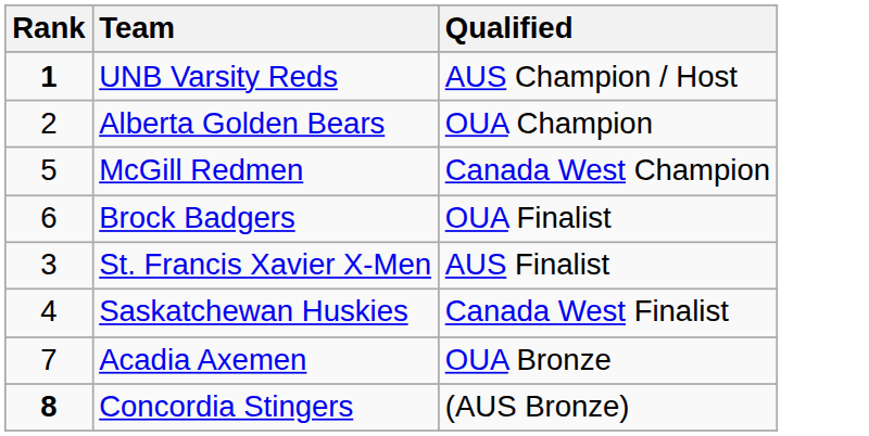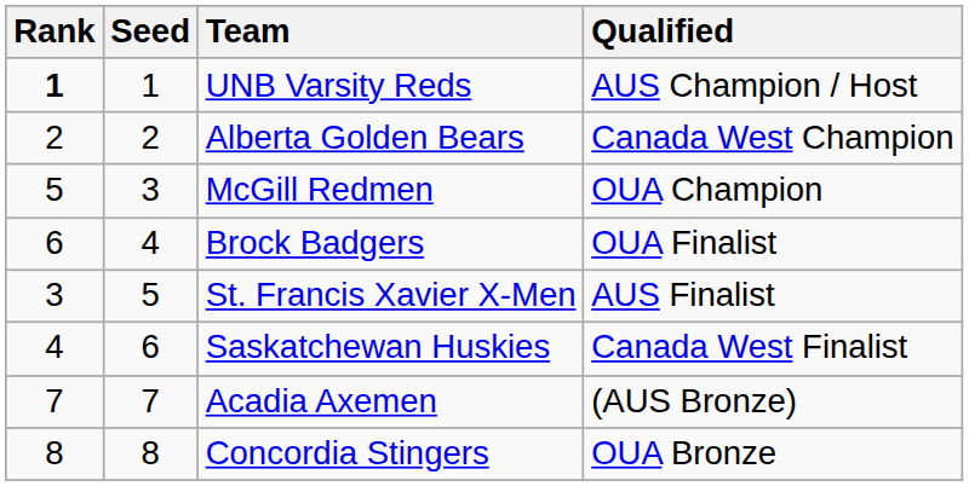 <table class="wikitable sortable" style="text-align: center;">
 <tr style="background:#efefef; text-align:center;">
 <th style="text-align:left">Rank</th>
+<th style="text-align:left">Seed</th>
 <th style="text-align:left">Team</th>
 <th style="text-align:left">Qualified</th>
 </tr>
 <tr style="text-align:center">
 <td style="text-align:center"><strong>1</strong></td>
+<td style="text-align:center">1</td>
 <td style="text-align:left"><a href='#'>UNB Varsity Reds</a></td>
 <td style="text-align:left"><a href='#'>AUS</a> Champion / Host</td>
 </tr>
 <tr style="text-align:center">
 <td style="text-align:center">2</td>
+<td style="text-align:center">2</td>
 <td style="text-align:left"><a href='#'>Alberta Golden Bears</a></td>
+<td style="text-align:left"><a href='#'>Canada West</a> Champion</td>
+</tr>
+<tr style="text-align:center">
+<td style="text-align:center">5</td>
+<td style="text-align:center">3</td>
+<td style="text-align:left"><a href='#'>McGill Redmen</a></td>
 <td style="text-align:left"><a href='#'>OUA</a> Champion</td>
 </tr>
 <tr style="text-align:center">
-<td style="text-align:center">5</td>
-<td style="text-align:left"><a href='#'>McGill Redmen</a></td>
-<td style="text-align:left"><a href='#'>Canada West</a> Champion</td>
-</tr>
-<tr style="text-align:center">
 <td style="text-align:center">6</td>
+<td style="text-align:center">4</td>
 <td style="text-align:left"><a href='#'>Brock Badgers</a></td>
 <td style="text-align:left"><a href='#'>OUA</a> Finalist</td>
 </tr>
 <tr style="text-align:center">
 <td style="text-align:center">3</td>
+<td style="text-align:center">5</td>
 <td style="text-align:left"><a href='#'>St. Francis Xavier X-Men</a></td>
 <td style="text-align:left"><a href='#'>AUS</a> Finalist</td>
 </tr>
 <tr style="text-align:center">
 <td style="text-align:center">4</td>
+<td style="text-align:center">6</td>
 <td style="text-align:left"><a href='#'>Saskatchewan Huskies</a></td>
 <td style="text-align:left"><a href='#'>Canada West</a> Finalist</td>
 </tr>
 <tr style="text-align:center">
 <td style="text-align:center">7</td>
+<td style="text-align:center">7</td>
 <td style="text-align:left"><a href='#'>Acadia Axemen</a></td>
+<td style="text-align:left">(AUS Bronze)</td>
+</tr>
+<tr style="text-align:center">
+<td style="text-align:center">8</td>
+<td style="text-align:center">8</td>
+<td style="text-align:left"><a href='#'>Concordia Stingers</a></td>
 <td style="text-align:left"><a href='#'>OUA</a> Bronze</td>
 </tr>
-<tr style="text-align:center">
-<td style="text-align:center"><strong>8</strong></td>
-<td style="text-align:left"><a href='#'>Concordia Stingers</a></td>
-<td style="text-align:left">(AUS Bronze)</td>
-</tr>
 </table>
